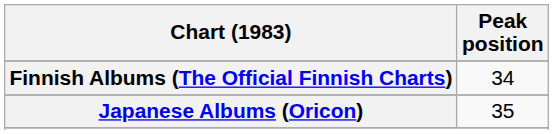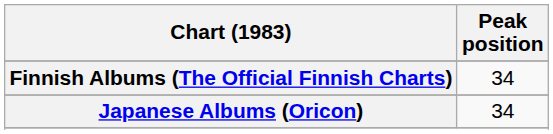 <table class="wikitable sortable plainrowheaders" style="text-align:center;">
 <tr>
 <th scope="col">Chart (1983)</th>
 <th scope="col">Peak<br>position</th>
 </tr>
 <tr>
 </tr>
 <tr>
 </tr>
 <tr>
 <th scope="row">Finnish Albums (<a href='#'>The Official Finnish Charts</a>)</th>
 <td align="center">34</td>
 </tr>
 <tr>
 </tr>
 <tr>
 <th scope="row"><a href='#'>Japanese Albums</a> (<a href='#'>Oricon</a>)</th>
-<td align="center">35</td>
+<td align="center">34</td>
 </tr>
 <tr>
 </tr>
 <tr>
 </tr>
 <tr>
 </tr>
 <tr>
 </tr>
 </table>
